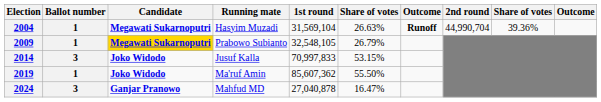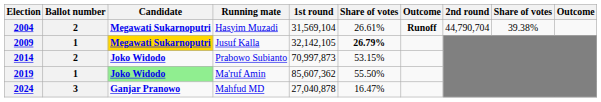 <table class="wikitable">
 <tr>
 <th>Election</th>
 <th>Ballot number</th>
 <th>Candidate</th>
 <th>Running mate</th>
 <th>1st round<br></th>
 <th>Share of votes</th>
 <th>Outcome</th>
 <th>2nd round<br></th>
 <th>Share of votes</th>
 <th>Outcome</th>
 </tr>
 <tr>
 <th><a href='#'>2004</a></th>
-<th>1</th>
+<th>2</th>
 <td><strong><a href='#'>Megawati Sukarnoputri</a></strong></td>
 <td><a href='#'>Hasyim Muzadi</a></td>
 <td>31,569,104</td>
-<td align=center>26.63%</td>
+<td align=center>26.61%</td>
 <td align=center><strong>Runoff</strong></td>
-<td>44,990,704</td>
-<td align=center>39.36%</td>
+<td>44,790,704</td>
+<td align=center>39.38%</td>
 <td></td>
 </tr>
 <tr>
 <th><a href='#'>2009</a></th>
 <th>1</th>
 <td style="background: gold;"><strong><a href='#'>Megawati Sukarnoputri</a></strong></td>
-<td><a href='#'>Prabowo Subianto</a></td>
-<td>32,548,105</td>
-<td align=center>26.79%</td>
+<td><a href='#'>Jusuf Kalla</a></td>
+<td>32,142,105</td>
+<td align=center><strong>26.79%</strong></td>
 <td></td>
 <td rowspan="4" colspan="3" bgcolor="grey"></td>
 </tr>
 <tr>
 <th><a href='#'>2014</a></th>
-<th>3</th>
+<th>2</th>
 <td><strong><a href='#'>Joko Widodo</a></strong></td>
-<td><a href='#'>Jusuf Kalla</a></td>
-<td>70,997,833</td>
+<td><a href='#'>Prabowo Subianto</a></td>
+<td>70,997,873</td>
 <td align=center>53.15%</td>
 <td></td>
 </tr>
 <tr>
 <th><a href='#'>2019</a></th>
 <th>1</th>
-<td><strong><a href='#'>Joko Widodo</a></strong></td>
+<td style="background: lightgreen;"><strong><a href='#'>Joko Widodo</a></strong></td>
 <td><a href='#'>Ma'ruf Amin</a></td>
 <td>85,607,362</td>
 <td align=center>55.50%</td>
 <td></td>
 </tr>
 <tr>
 <th><a href='#'>2024</a></th>
 <th>3</th>
 <td><strong><a href='#'>Ganjar Pranowo</a></strong></td>
 <td><a href='#'>Mahfud MD</a></td>
 <td>27,040,878</td>
 <td align=center>16.47%</td>
 <td></td>
 </tr>
 </table>
